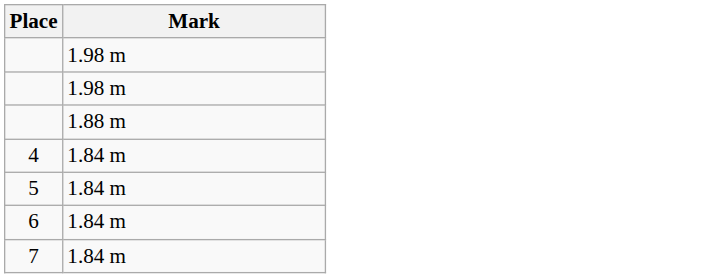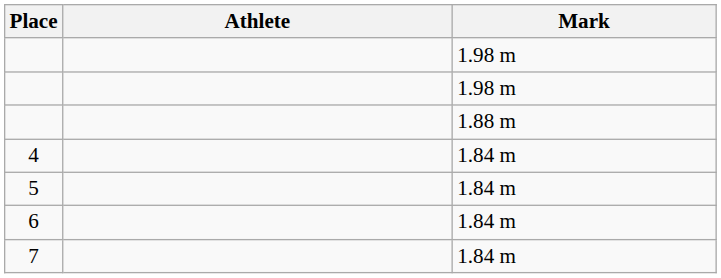 <table class=wikitable>
 <tr>
 <th>Place</th>
+<th style="width:18em">Athlete</th>
 <th style="width:12em">Mark</th>
 </tr>
 <tr>
 <td align=center></td>
+<td></td>
 <td>1.98 m</td>
 </tr>
 <tr>
 <td align=center></td>
+<td></td>
 <td>1.98 m</td>
 </tr>
 <tr>
 <td align=center></td>
+<td></td>
 <td>1.88 m</td>
 </tr>
 <tr>
 <td align=center>4</td>
+<td></td>
 <td>1.84 m</td>
 </tr>
 <tr>
 <td align=center>5</td>
+<td></td>
 <td>1.84 m</td>
 </tr>
 <tr>
 <td align=center>6</td>
+<td></td>
 <td>1.84 m</td>
 </tr>
 <tr>
 <td align=center>7</td>
+<td></td>
 <td>1.84 m</td>
 </tr>
 </table>
